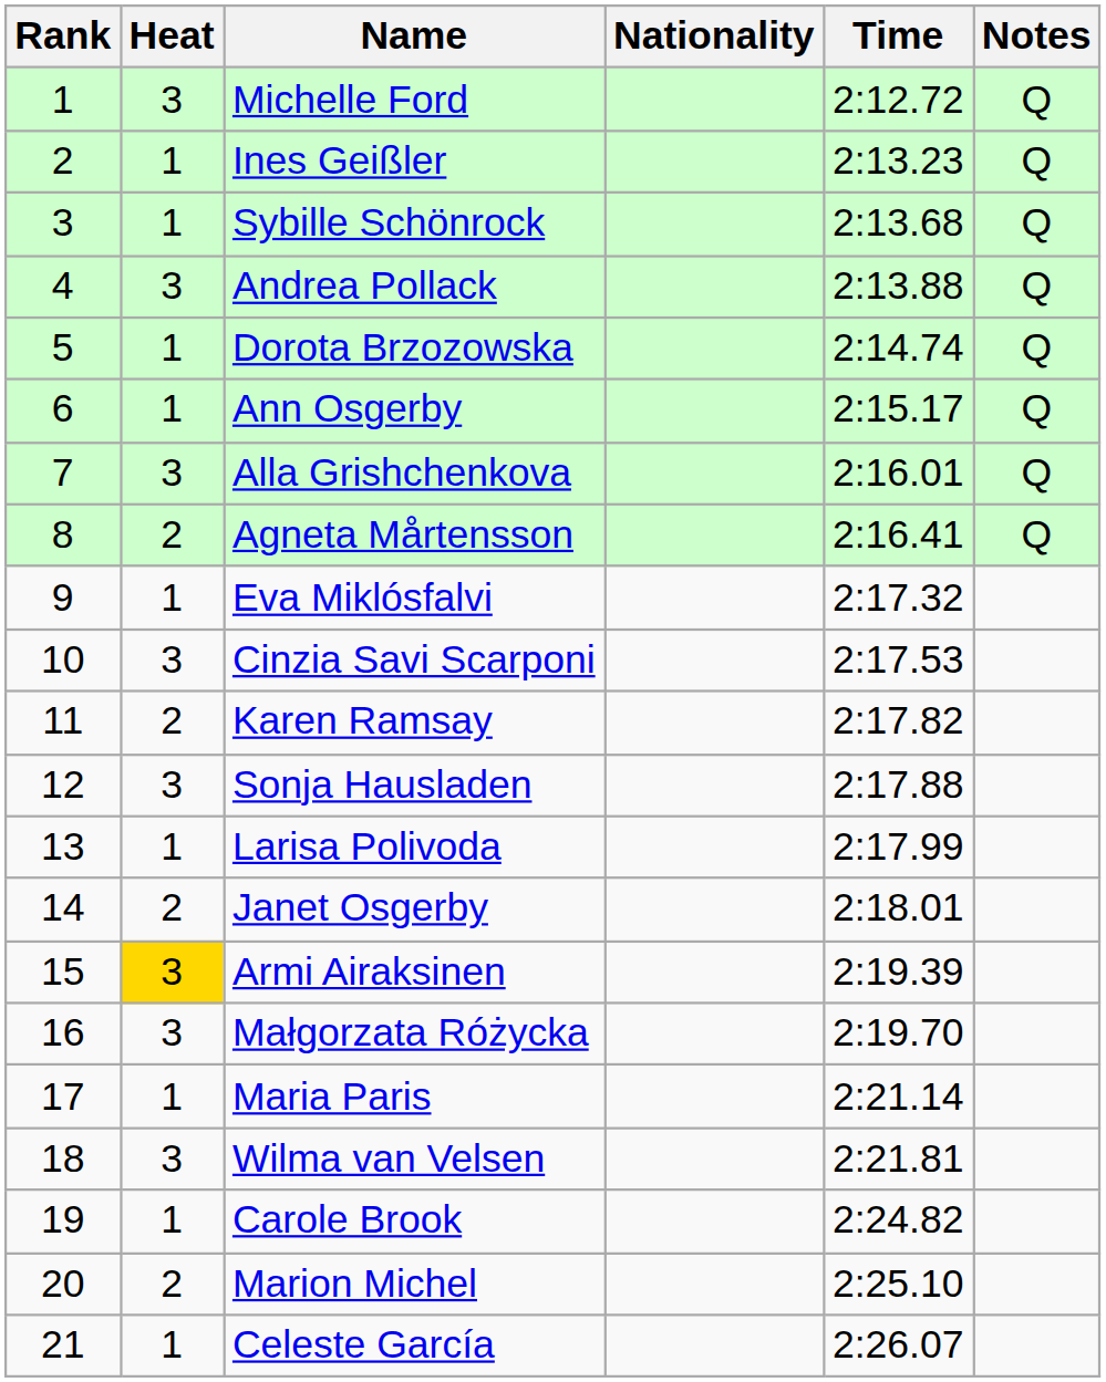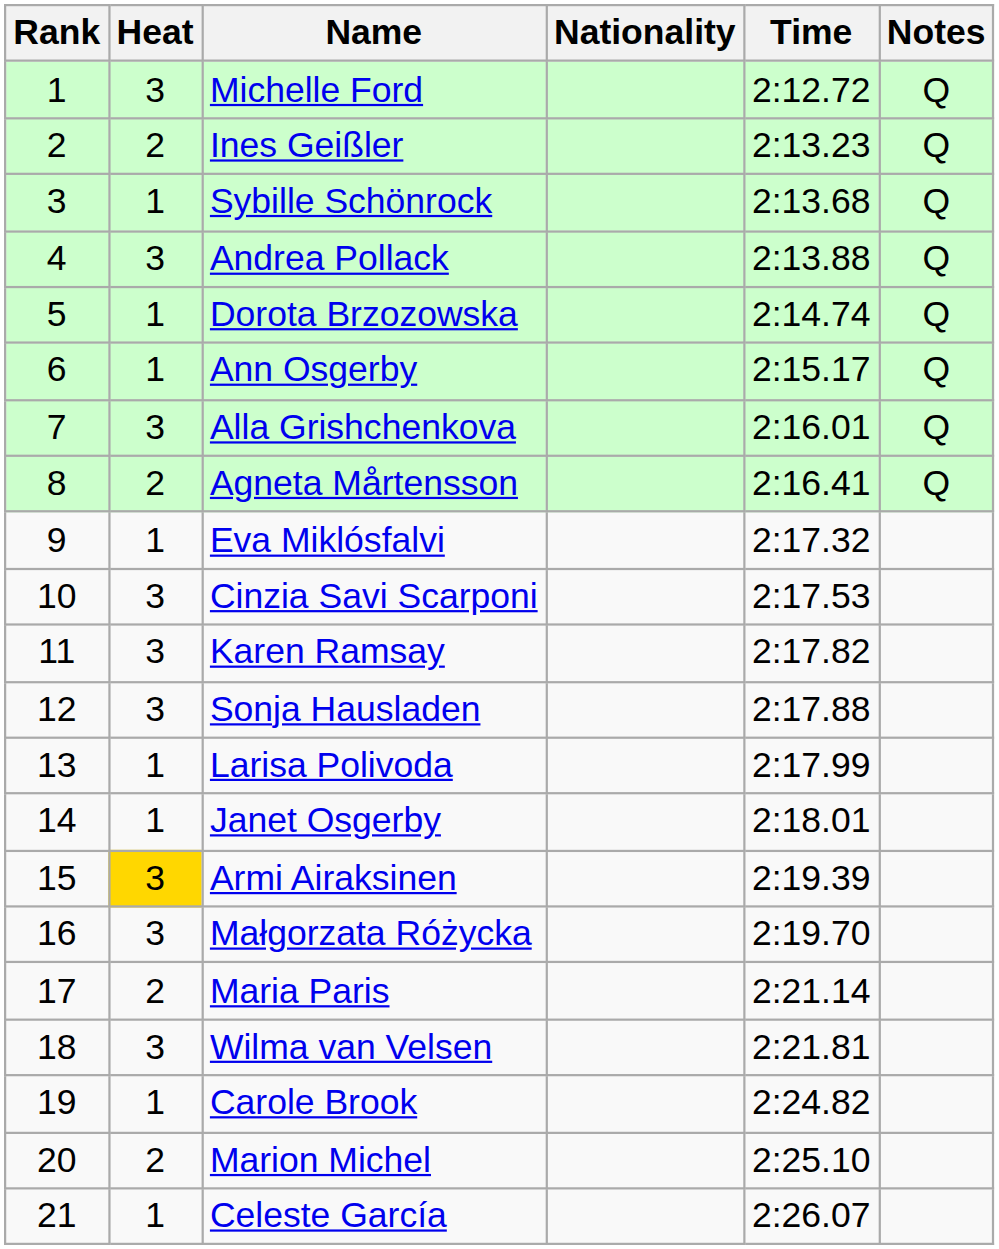 <table class="wikitable sortable" style="text-align:center">
 <tr>
 <th>Rank</th>
 <th>Heat</th>
 <th>Name</th>
 <th>Nationality</th>
 <th>Time</th>
 <th>Notes</th>
 </tr>
 <tr bgcolor=ccffcc>
 <td>1</td>
 <td>3</td>
 <td align=left><a href='#'>Michelle Ford</a></td>
 <td align=left></td>
 <td>2:12.72</td>
 <td>Q</td>
 </tr>
 <tr bgcolor=ccffcc>
 <td>2</td>
-<td>1</td>
+<td>2</td>
 <td align=left><a href='#'>Ines Geißler</a></td>
 <td align=left></td>
 <td>2:13.23</td>
 <td>Q</td>
 </tr>
 <tr bgcolor=ccffcc>
 <td>3</td>
 <td>1</td>
 <td align=left><a href='#'>Sybille Schönrock</a></td>
 <td align=left></td>
 <td>2:13.68</td>
 <td>Q</td>
 </tr>
 <tr bgcolor=ccffcc>
 <td>4</td>
 <td>3</td>
 <td align=left><a href='#'>Andrea Pollack</a></td>
 <td align=left></td>
 <td>2:13.88</td>
 <td>Q</td>
 </tr>
 <tr bgcolor=ccffcc>
 <td>5</td>
 <td>1</td>
 <td align=left><a href='#'>Dorota Brzozowska</a></td>
 <td align=left></td>
 <td>2:14.74</td>
 <td>Q</td>
 </tr>
 <tr bgcolor=ccffcc>
 <td>6</td>
 <td>1</td>
 <td align=left><a href='#'>Ann Osgerby</a></td>
 <td align=left></td>
 <td>2:15.17</td>
 <td>Q</td>
 </tr>
 <tr bgcolor=ccffcc>
 <td>7</td>
 <td>3</td>
 <td align=left><a href='#'>Alla Grishchenkova</a></td>
 <td align=left></td>
 <td>2:16.01</td>
 <td>Q</td>
 </tr>
 <tr bgcolor=ccffcc>
 <td>8</td>
 <td>2</td>
 <td align=left><a href='#'>Agneta Mårtensson</a></td>
 <td align=left></td>
 <td>2:16.41</td>
 <td>Q</td>
 </tr>
 <tr>
 <td>9</td>
 <td>1</td>
 <td align=left><a href='#'>Eva Miklósfalvi</a></td>
 <td align=left></td>
 <td>2:17.32</td>
 <td></td>
 </tr>
 <tr>
 <td>10</td>
 <td>3</td>
 <td align=left><a href='#'>Cinzia Savi Scarponi</a></td>
 <td align=left></td>
 <td>2:17.53</td>
 <td></td>
 </tr>
 <tr>
 <td>11</td>
-<td>2</td>
+<td>3</td>
 <td align=left><a href='#'>Karen Ramsay</a></td>
 <td align=left></td>
 <td>2:17.82</td>
 <td></td>
 </tr>
 <tr>
 <td>12</td>
 <td>3</td>
 <td align=left><a href='#'>Sonja Hausladen</a></td>
 <td align=left></td>
 <td>2:17.88</td>
 <td></td>
 </tr>
 <tr>
 <td>13</td>
 <td>1</td>
 <td align=left><a href='#'>Larisa Polivoda</a></td>
 <td align=left></td>
 <td>2:17.99</td>
 <td></td>
 </tr>
 <tr>
 <td>14</td>
-<td>2</td>
+<td>1</td>
 <td align=left><a href='#'>Janet Osgerby</a></td>
 <td align=left></td>
 <td>2:18.01</td>
 <td></td>
 </tr>
 <tr>
 <td>15</td>
 <td style="background: gold;">3</td>
 <td align=left><a href='#'>Armi Airaksinen</a></td>
 <td align=left></td>
 <td>2:19.39</td>
 <td></td>
 </tr>
 <tr>
 <td>16</td>
 <td>3</td>
 <td align=left><a href='#'>Małgorzata Różycka</a></td>
 <td align=left></td>
 <td>2:19.70</td>
 <td></td>
 </tr>
 <tr>
 <td>17</td>
-<td>1</td>
+<td>2</td>
 <td align=left><a href='#'>Maria Paris</a></td>
 <td align=left></td>
 <td>2:21.14</td>
 <td></td>
 </tr>
 <tr>
 <td>18</td>
 <td>3</td>
 <td align=left><a href='#'>Wilma van Velsen</a></td>
 <td align=left></td>
 <td>2:21.81</td>
 <td></td>
 </tr>
 <tr>
 <td>19</td>
 <td>1</td>
 <td align=left><a href='#'>Carole Brook</a></td>
 <td align=left></td>
 <td>2:24.82</td>
 <td></td>
 </tr>
 <tr>
 <td>20</td>
 <td>2</td>
 <td align=left><a href='#'>Marion Michel</a></td>
 <td align=left></td>
 <td>2:25.10</td>
 <td></td>
 </tr>
 <tr>
 <td>21</td>
 <td>1</td>
 <td align=left><a href='#'>Celeste García</a></td>
 <td align=left></td>
 <td>2:26.07</td>
 <td></td>
 </tr>
 </table>
